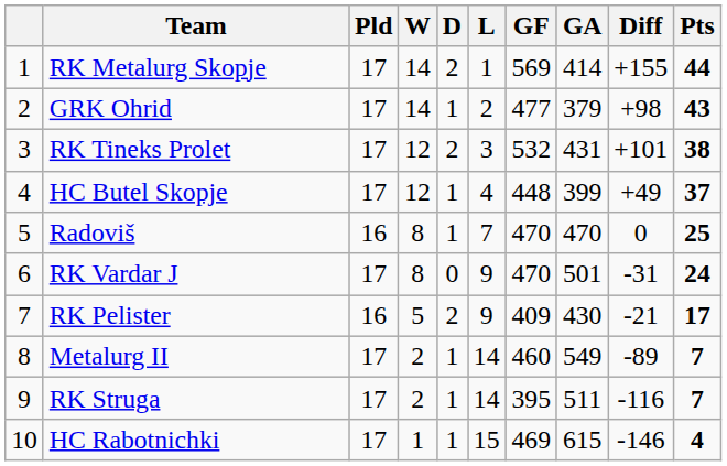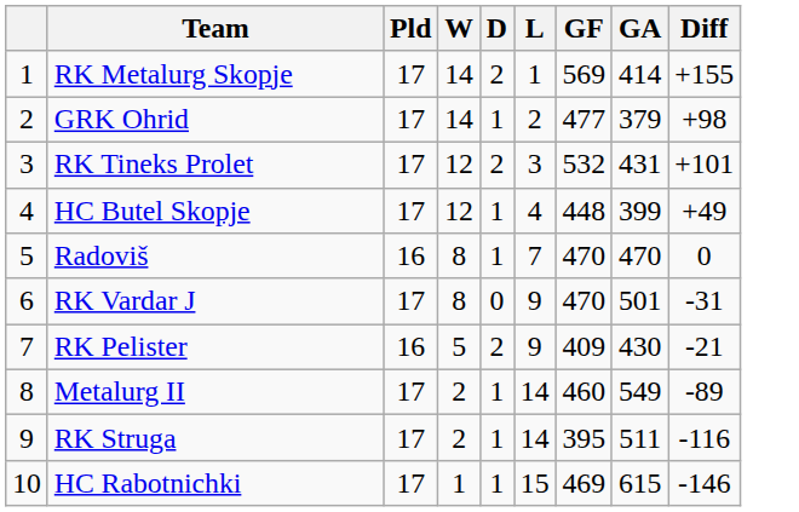 <table class="wikitable sortable" style="text-align:center">
 <tr>
 <th></th>
 <th width="180">Team</th>
 <th>Pld</th>
 <th>W</th>
 <th>D</th>
 <th>L</th>
 <th>GF</th>
 <th>GA</th>
 <th>Diff</th>
-<th>Pts</th>
 </tr>
 <tr>
 <td>1</td>
 <td align=left><a href='#'>RK Metalurg Skopje</a></td>
 <td>17</td>
 <td>14</td>
 <td>2</td>
 <td>1</td>
 <td>569</td>
 <td>414</td>
 <td>+155</td>
-<td><strong>44</strong></td>
 </tr>
 <tr>
 <td>2</td>
 <td align=left><a href='#'>GRK Ohrid</a></td>
 <td>17</td>
 <td>14</td>
 <td>1</td>
 <td>2</td>
 <td>477</td>
 <td>379</td>
 <td>+98</td>
-<td><strong>43</strong></td>
 </tr>
 <tr>
 <td>3</td>
 <td align=left><a href='#'>RK Tineks Prolet</a></td>
 <td>17</td>
 <td>12</td>
 <td>2</td>
 <td>3</td>
 <td>532</td>
 <td>431</td>
 <td>+101</td>
-<td><strong>38</strong></td>
 </tr>
 <tr>
 <td>4</td>
 <td align=left><a href='#'>HC Butel Skopje</a></td>
 <td>17</td>
 <td>12</td>
 <td>1</td>
 <td>4</td>
 <td>448</td>
 <td>399</td>
 <td>+49</td>
-<td><strong>37</strong></td>
 </tr>
 <tr>
 <td>5</td>
 <td align=left><a href='#'>Radoviš</a></td>
 <td>16</td>
 <td>8</td>
 <td>1</td>
 <td>7</td>
 <td>470</td>
 <td>470</td>
 <td>0</td>
-<td><strong>25</strong></td>
 </tr>
 <tr>
 <td>6</td>
 <td align=left><a href='#'>RK Vardar J</a></td>
 <td>17</td>
 <td>8</td>
 <td>0</td>
 <td>9</td>
 <td>470</td>
 <td>501</td>
 <td>-31</td>
-<td><strong>24</strong></td>
 </tr>
 <tr>
 <td>7</td>
 <td align=left><a href='#'>RK Pelister</a></td>
 <td>16</td>
 <td>5</td>
 <td>2</td>
 <td>9</td>
 <td>409</td>
 <td>430</td>
 <td>-21</td>
-<td><strong>17</strong></td>
 </tr>
 <tr>
 <td>8</td>
 <td align=left><a href='#'>Metalurg II</a></td>
 <td>17</td>
 <td>2</td>
 <td>1</td>
 <td>14</td>
 <td>460</td>
 <td>549</td>
 <td>-89</td>
-<td><strong>7</strong></td>
 </tr>
 <tr>
 <td>9</td>
 <td align=left><a href='#'>RK Struga</a></td>
 <td>17</td>
 <td>2</td>
 <td>1</td>
 <td>14</td>
 <td>395</td>
 <td>511</td>
 <td>-116</td>
-<td><strong>7</strong></td>
 </tr>
 <tr>
 <td>10</td>
 <td align=left><a href='#'>HC Rabotnichki</a></td>
 <td>17</td>
 <td>1</td>
 <td>1</td>
 <td>15</td>
 <td>469</td>
 <td>615</td>
 <td>-146</td>
-<td><strong>4</strong></td>
 </tr>
 </table>
